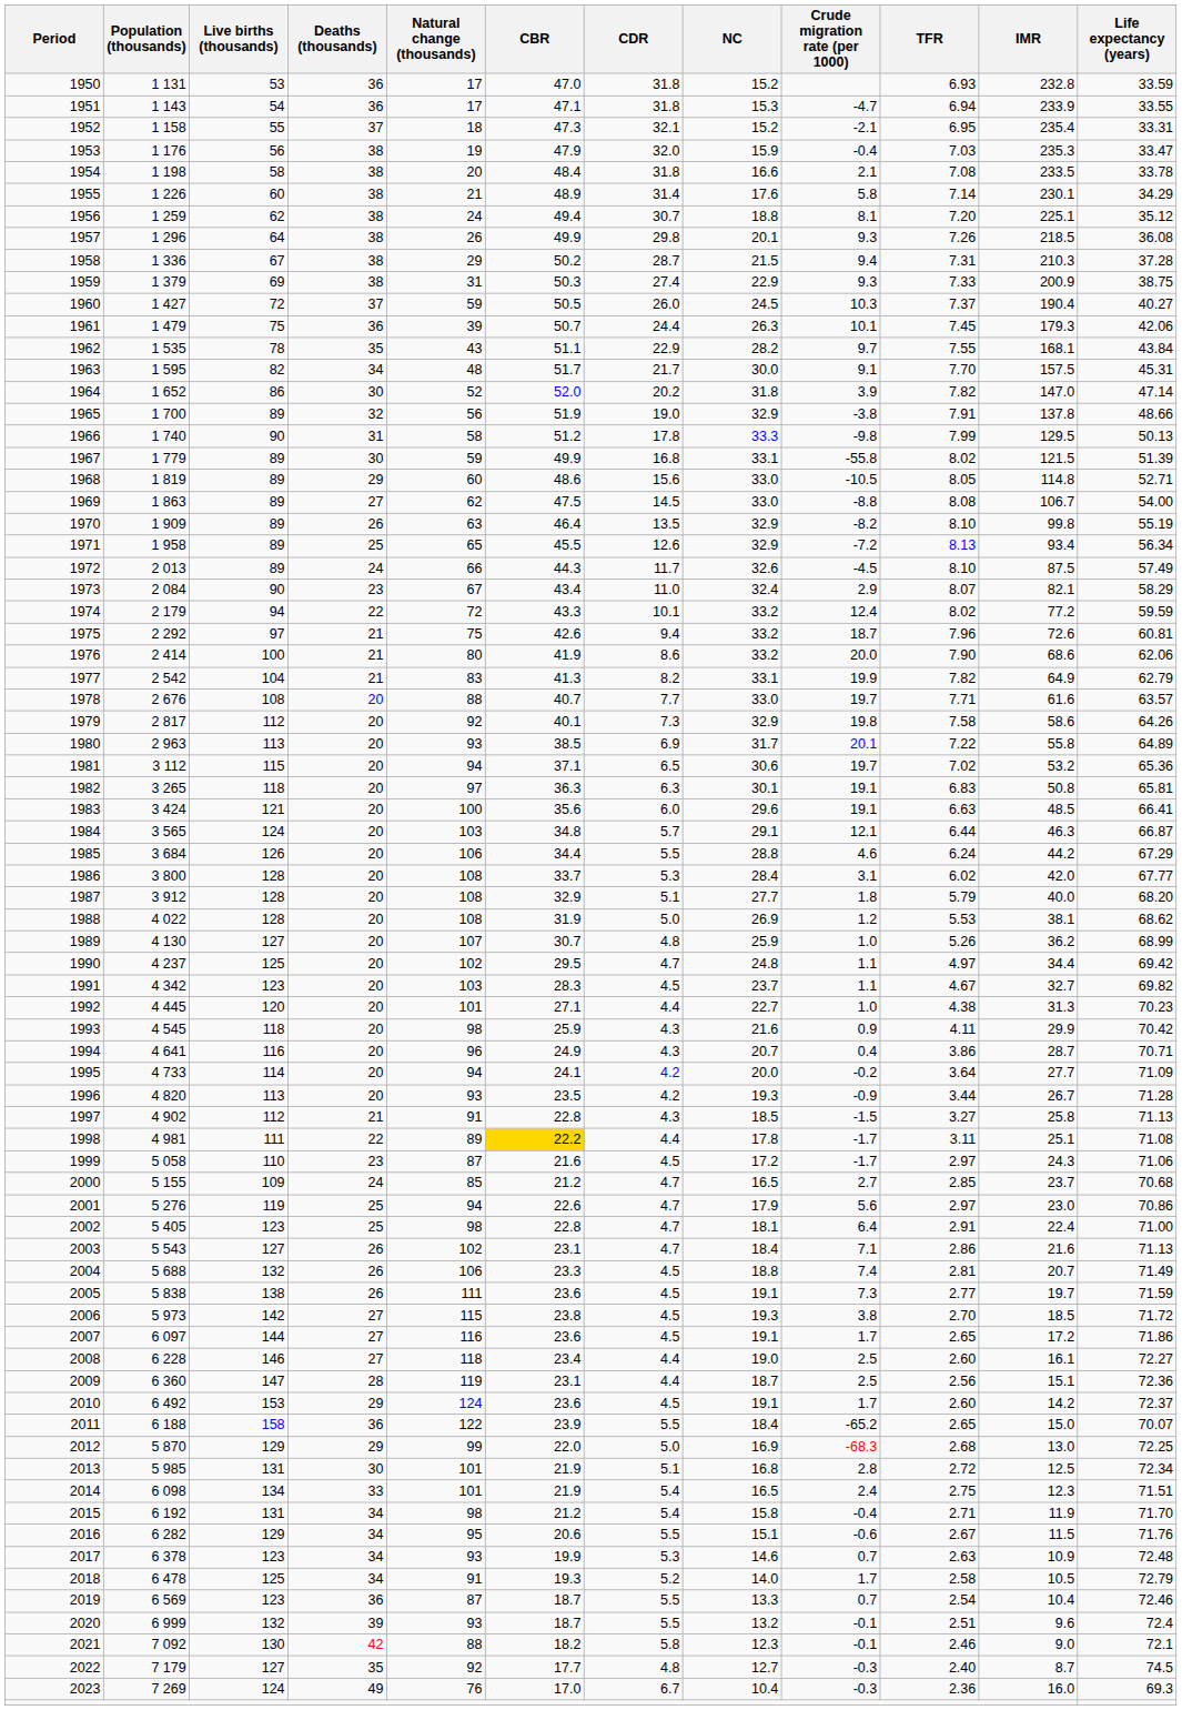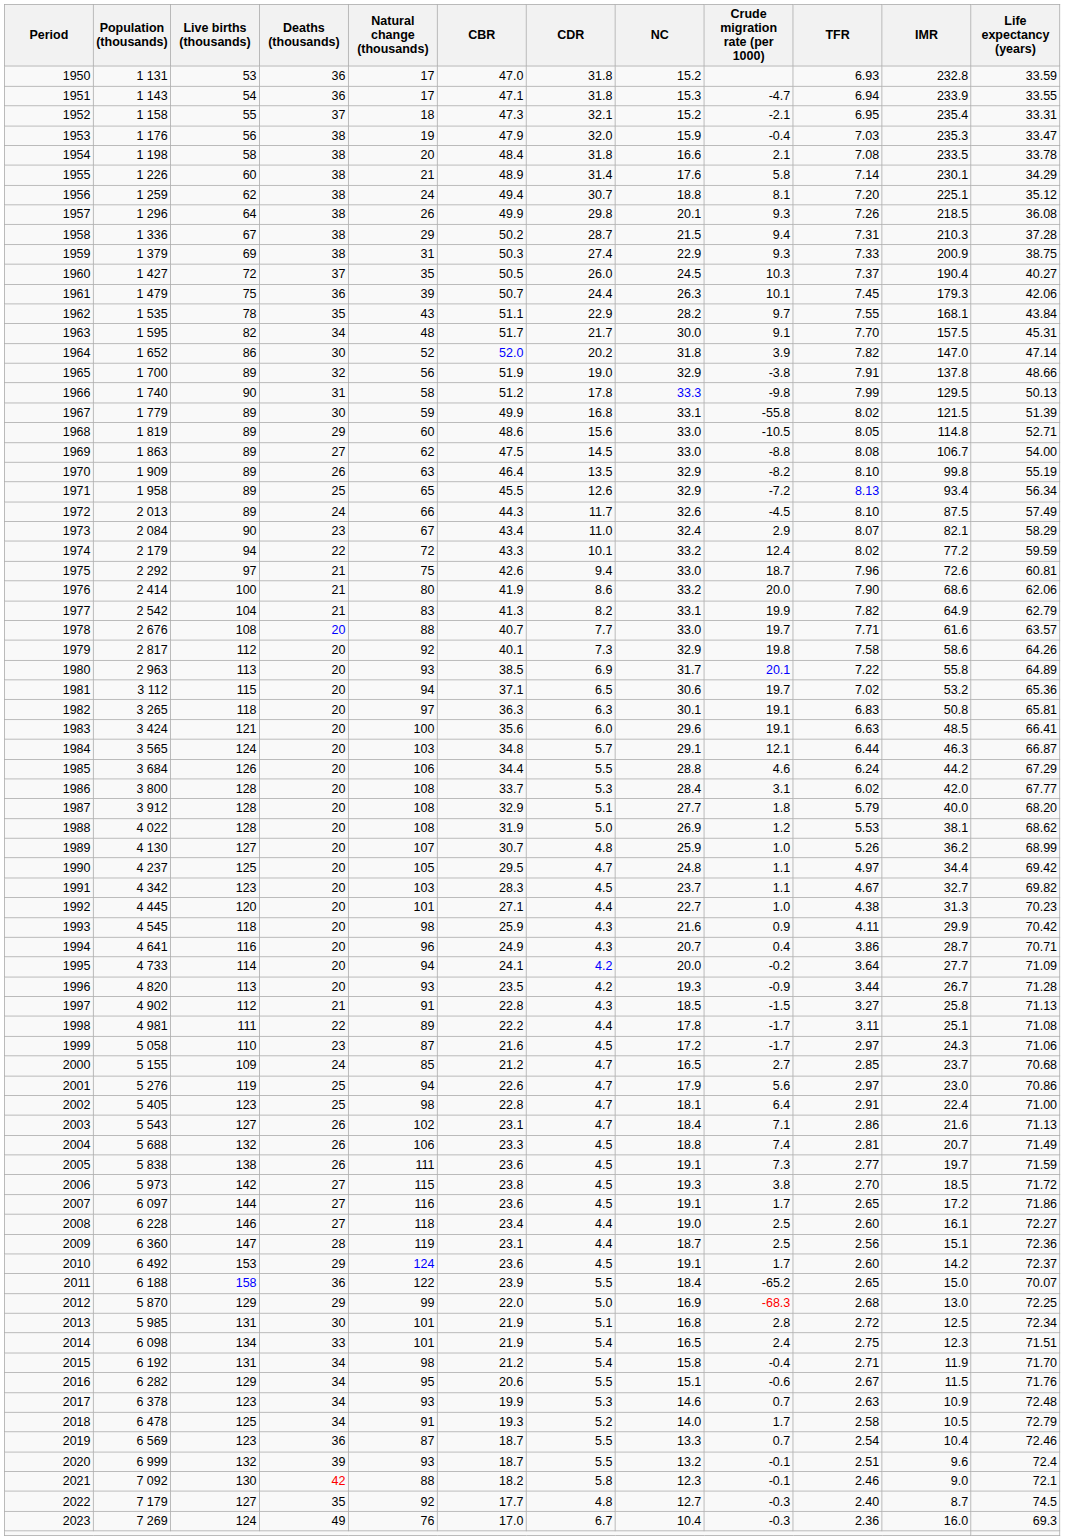 <table class="wikitable sortable" style="text-align:right">
 <tr>
 <th style="width:80pt;">Period</th>
 <th>Population<br>(thousands)</th>
 <th style="width:80pt;">Live births <br>(thousands)</th>
 <th style="width:80pt;">Deaths <br>(thousands)</th>
 <th style="width:80pt;">Natural change<br> (thousands)</th>
 <th style="width:80pt;">CBR</th>
 <th style="width:80pt;">CDR</th>
 <th style="width:80pt;">NC</th>
 <th style="width:80pt;">Crude migration rate (per 1000)</th>
 <th style="width:80pt;">TFR</th>
 <th style="width:80pt;">IMR</th>
 <th style="width:80pt;">Life expectancy (years)</th>
 </tr>
 <tr>
 <td>1950</td>
 <td>1 131</td>
 <td>53</td>
 <td>   36</td>
 <td>   17</td>
 <td>47.0</td>
 <td>31.8</td>
 <td>15.2</td>
 <td></td>
 <td>6.93</td>
 <td>232.8</td>
 <td>33.59</td>
 </tr>
 <tr>
 <td>1951</td>
 <td>  1 143</td>
 <td>54</td>
 <td>  36</td>
 <td>  17</td>
 <td>47.1</td>
 <td>31.8</td>
 <td>15.3</td>
 <td>-4.7</td>
 <td>6.94</td>
 <td>233.9</td>
 <td>33.55</td>
 </tr>
 <tr>
 <td>1952</td>
 <td>  1 158</td>
 <td>55</td>
 <td>  37</td>
 <td>  18</td>
 <td>47.3</td>
 <td>32.1</td>
 <td>15.2</td>
 <td>-2.1</td>
 <td>6.95</td>
 <td>235.4</td>
 <td>33.31</td>
 </tr>
 <tr>
 <td>1953</td>
 <td>  1 176</td>
 <td>  56</td>
 <td>  38</td>
 <td>  19</td>
 <td>47.9</td>
 <td>32.0</td>
 <td>15.9</td>
 <td>-0.4</td>
 <td>7.03</td>
 <td>235.3</td>
 <td>33.47</td>
 </tr>
 <tr>
 <td>1954</td>
 <td>  1 198</td>
 <td>  58</td>
 <td>  38</td>
 <td>  20</td>
 <td>48.4</td>
 <td>31.8</td>
 <td>16.6</td>
 <td>2.1</td>
 <td>7.08</td>
 <td>233.5</td>
 <td>33.78</td>
 </tr>
 <tr>
 <td>1955</td>
 <td>  1 226</td>
 <td>  60</td>
 <td>  38</td>
 <td>  21</td>
 <td>48.9</td>
 <td>31.4</td>
 <td>17.6</td>
 <td>5.8</td>
 <td>7.14</td>
 <td>230.1</td>
 <td>34.29</td>
 </tr>
 <tr>
 <td>1956</td>
 <td>  1 259</td>
 <td>  62</td>
 <td>  38</td>
 <td>  24</td>
 <td>49.4</td>
 <td>30.7</td>
 <td>18.8</td>
 <td>8.1</td>
 <td>7.20</td>
 <td>225.1</td>
 <td>35.12</td>
 </tr>
 <tr>
 <td>1957</td>
 <td>  1 296</td>
 <td>  64</td>
 <td>  38</td>
 <td>  26</td>
 <td>49.9</td>
 <td>29.8</td>
 <td>20.1</td>
 <td>9.3</td>
 <td>7.26</td>
 <td>218.5</td>
 <td>36.08</td>
 </tr>
 <tr>
 <td>1958</td>
 <td>  1 336</td>
 <td>  67</td>
 <td>  38</td>
 <td>  29</td>
 <td>50.2</td>
 <td>28.7</td>
 <td>21.5</td>
 <td>9.4</td>
 <td>7.31</td>
 <td>210.3</td>
 <td>37.28</td>
 </tr>
 <tr>
 <td>1959</td>
 <td>  1 379</td>
 <td>  69</td>
 <td>  38</td>
 <td>  31</td>
 <td>50.3</td>
 <td>27.4</td>
 <td>22.9</td>
 <td>9.3</td>
 <td>7.33</td>
 <td>200.9</td>
 <td>38.75</td>
 </tr>
 <tr>
 <td>1960</td>
 <td>  1 427</td>
 <td>  72</td>
 <td>  37</td>
-<td>  59</td>
+<td>  35</td>
 <td>50.5</td>
 <td>26.0</td>
 <td>24.5</td>
 <td>10.3</td>
 <td>7.37</td>
 <td>190.4</td>
 <td>40.27</td>
 </tr>
 <tr>
 <td>1961</td>
 <td>  1 479</td>
 <td>  75</td>
 <td>  36</td>
 <td>  39</td>
 <td>50.7</td>
 <td>24.4</td>
 <td>26.3</td>
 <td>10.1</td>
 <td>7.45</td>
 <td>179.3</td>
 <td>42.06</td>
 </tr>
 <tr>
 <td>1962</td>
 <td>  1 535</td>
 <td>  78</td>
 <td>  35</td>
 <td>  43</td>
 <td>51.1</td>
 <td>22.9</td>
 <td>28.2</td>
 <td>9.7</td>
 <td>7.55</td>
 <td>168.1</td>
 <td>43.84</td>
 </tr>
 <tr>
 <td>1963</td>
 <td>  1 595</td>
 <td>  82</td>
 <td>  34</td>
 <td>  48</td>
 <td>51.7</td>
 <td>21.7</td>
 <td>30.0</td>
 <td>9.1</td>
 <td>7.70</td>
 <td>157.5</td>
 <td>45.31</td>
 </tr>
 <tr>
 <td>1964</td>
 <td>  1 652</td>
 <td>  86</td>
 <td>  30</td>
 <td>  52</td>
 <td style="color:blue">52.0</td>
 <td>20.2</td>
 <td>31.8</td>
 <td>3.9</td>
 <td>7.82</td>
 <td>147.0</td>
 <td>47.14</td>
 </tr>
 <tr>
 <td>1965</td>
 <td>  1 700</td>
 <td>  89</td>
 <td>  32</td>
 <td>  56</td>
 <td>51.9</td>
 <td>19.0</td>
 <td>32.9</td>
 <td>-3.8</td>
 <td>7.91</td>
 <td>137.8</td>
 <td>48.66</td>
 </tr>
 <tr>
 <td>1966</td>
 <td>  1 740</td>
 <td>  90</td>
 <td>  31</td>
 <td>  58</td>
 <td>51.2</td>
 <td>17.8</td>
 <td style="color:blue">33.3</td>
 <td>-9.8</td>
 <td>7.99</td>
 <td>129.5</td>
 <td>50.13</td>
 </tr>
 <tr>
 <td>1967</td>
 <td>  1 779</td>
 <td>  89</td>
 <td>  30</td>
 <td>  59</td>
 <td>49.9</td>
 <td>16.8</td>
 <td>33.1</td>
 <td>-55.8</td>
 <td>8.02</td>
 <td>121.5</td>
 <td>51.39</td>
 </tr>
 <tr>
 <td>1968</td>
 <td>  1 819</td>
 <td>  89</td>
 <td>  29</td>
 <td>  60</td>
 <td>48.6</td>
 <td>15.6</td>
 <td>33.0</td>
 <td>-10.5</td>
 <td>8.05</td>
 <td>114.8</td>
 <td>52.71</td>
 </tr>
 <tr>
 <td>1969</td>
 <td>  1 863</td>
 <td>  89</td>
 <td>  27</td>
 <td>  62</td>
 <td>47.5</td>
 <td>14.5</td>
 <td>33.0</td>
 <td>-8.8</td>
 <td>8.08</td>
 <td>106.7</td>
 <td>54.00</td>
 </tr>
 <tr>
 <td>1970</td>
 <td>  1 909</td>
 <td>  89</td>
 <td>  26</td>
 <td>  63</td>
 <td>46.4</td>
 <td>13.5</td>
 <td>32.9</td>
 <td>-8.2</td>
 <td>8.10</td>
 <td>99.8</td>
 <td>55.19</td>
 </tr>
 <tr>
 <td>1971</td>
 <td>  1 958</td>
 <td>  89</td>
 <td>  25</td>
 <td>  65</td>
 <td>45.5</td>
 <td>12.6</td>
 <td>32.9</td>
 <td>-7.2</td>
 <td style="color:blue">8.13</td>
 <td>93.4</td>
 <td>56.34</td>
 </tr>
 <tr>
 <td>1972</td>
 <td>  2 013</td>
 <td>  89</td>
 <td>  24</td>
 <td>  66</td>
 <td>44.3</td>
 <td>11.7</td>
 <td>32.6</td>
 <td>-4.5</td>
 <td>8.10</td>
 <td>87.5</td>
 <td>57.49</td>
 </tr>
 <tr>
 <td>1973</td>
 <td>  2 084</td>
 <td>  90</td>
 <td>  23</td>
 <td>  67</td>
 <td>43.4</td>
 <td>11.0</td>
 <td>32.4</td>
 <td>2.9</td>
 <td>8.07</td>
 <td>82.1</td>
 <td>58.29</td>
 </tr>
 <tr>
 <td>1974</td>
 <td>  2 179</td>
 <td>  94</td>
 <td>  22</td>
 <td>  72</td>
 <td>43.3</td>
 <td>10.1</td>
 <td>33.2</td>
 <td>12.4</td>
 <td>8.02</td>
 <td>77.2</td>
 <td>59.59</td>
 </tr>
 <tr>
 <td>1975</td>
 <td>  2 292</td>
 <td>  97</td>
 <td>  21</td>
 <td>  75</td>
 <td>42.6</td>
 <td>9.4</td>
-<td>33.2</td>
+<td>33.0</td>
 <td>18.7</td>
 <td>7.96</td>
 <td>72.6</td>
 <td>60.81</td>
 </tr>
 <tr>
 <td>1976</td>
 <td>  2 414</td>
 <td>  100</td>
 <td>  21</td>
 <td>  80</td>
 <td>41.9</td>
 <td>8.6</td>
 <td>33.2</td>
 <td>20.0</td>
 <td>7.90</td>
 <td>68.6</td>
 <td>62.06</td>
 </tr>
 <tr>
 <td>1977</td>
 <td>  2 542</td>
 <td>  104</td>
 <td>  21</td>
 <td>  83</td>
 <td>41.3</td>
 <td>8.2</td>
 <td>33.1</td>
 <td>19.9</td>
 <td>7.82</td>
 <td>64.9</td>
 <td>62.79</td>
 </tr>
 <tr>
 <td>1978</td>
 <td>  2 676</td>
 <td>  108</td>
 <td style="color:blue">20</td>
 <td>  88</td>
 <td>40.7</td>
 <td>7.7</td>
 <td>33.0</td>
 <td>19.7</td>
 <td>7.71</td>
 <td>61.6</td>
 <td>63.57</td>
 </tr>
 <tr>
 <td>1979</td>
 <td>  2 817</td>
 <td>  112</td>
 <td>  20</td>
 <td>  92</td>
 <td>40.1</td>
 <td>7.3</td>
 <td>32.9</td>
 <td>19.8</td>
 <td>7.58</td>
 <td>58.6</td>
 <td>64.26</td>
 </tr>
 <tr>
 <td>1980</td>
 <td>  2 963</td>
 <td>  113</td>
 <td>  20</td>
 <td>  93</td>
 <td>38.5</td>
 <td>6.9</td>
 <td>31.7</td>
 <td style="color:blue">20.1</td>
 <td>7.22</td>
 <td>55.8</td>
 <td>64.89</td>
 </tr>
 <tr>
 <td>1981</td>
 <td>  3 112</td>
 <td>  115</td>
 <td>  20</td>
 <td>  94</td>
 <td>37.1</td>
 <td>6.5</td>
 <td>30.6</td>
 <td>19.7</td>
 <td>7.02</td>
 <td>53.2</td>
 <td>65.36</td>
 </tr>
 <tr>
 <td>1982</td>
 <td>  3 265</td>
 <td>  118</td>
 <td>  20</td>
 <td>  97</td>
 <td>36.3</td>
 <td>6.3</td>
 <td>30.1</td>
 <td>19.1</td>
 <td>6.83</td>
 <td>50.8</td>
 <td>65.81</td>
 </tr>
 <tr>
 <td>1983</td>
 <td>  3 424</td>
 <td>  121</td>
 <td>  20</td>
 <td>  100</td>
 <td>35.6</td>
 <td>6.0</td>
 <td>29.6</td>
 <td>19.1</td>
 <td>6.63</td>
 <td>48.5</td>
 <td>66.41</td>
 </tr>
 <tr>
 <td>1984</td>
 <td>  3 565</td>
 <td>  124</td>
 <td>  20</td>
 <td>  103</td>
 <td>34.8</td>
 <td>5.7</td>
 <td>29.1</td>
 <td>12.1</td>
 <td>6.44</td>
 <td>46.3</td>
 <td>66.87</td>
 </tr>
 <tr>
 <td>1985</td>
 <td>  3 684</td>
 <td>  126</td>
 <td>  20</td>
 <td>  106</td>
 <td>34.4</td>
 <td>5.5</td>
 <td>28.8</td>
 <td>4.6</td>
 <td>6.24</td>
 <td>44.2</td>
 <td>67.29</td>
 </tr>
 <tr>
 <td>1986</td>
 <td>  3 800</td>
 <td>  128</td>
 <td>  20</td>
 <td>  108</td>
 <td>33.7</td>
 <td>5.3</td>
 <td>28.4</td>
 <td>3.1</td>
 <td>6.02</td>
 <td>42.0</td>
 <td>67.77</td>
 </tr>
 <tr>
 <td>1987</td>
 <td>  3 912</td>
 <td>  128</td>
 <td>  20</td>
 <td>  108</td>
 <td>32.9</td>
 <td>5.1</td>
 <td>27.7</td>
 <td>1.8</td>
 <td>5.79</td>
 <td>40.0</td>
 <td>68.20</td>
 </tr>
 <tr>
 <td>1988</td>
 <td>  4 022</td>
 <td>  128</td>
 <td>  20</td>
 <td>  108</td>
 <td>31.9</td>
 <td>5.0</td>
 <td>26.9</td>
 <td>1.2</td>
 <td>5.53</td>
 <td>38.1</td>
 <td>68.62</td>
 </tr>
 <tr>
 <td>1989</td>
 <td>  4 130</td>
 <td>  127</td>
 <td>  20</td>
 <td>  107</td>
 <td>30.7</td>
 <td>4.8</td>
 <td>25.9</td>
 <td>1.0</td>
 <td>5.26</td>
 <td>36.2</td>
 <td>68.99</td>
 </tr>
 <tr>
 <td>1990</td>
 <td>  4 237</td>
 <td>  125</td>
 <td>  20</td>
-<td>  102</td>
+<td>  105</td>
 <td>29.5</td>
 <td>4.7</td>
 <td>24.8</td>
 <td>1.1</td>
 <td>4.97</td>
 <td>34.4</td>
 <td>69.42</td>
 </tr>
 <tr>
 <td>1991</td>
 <td>  4 342</td>
 <td>  123</td>
 <td>  20</td>
 <td>  103</td>
 <td>28.3</td>
 <td>4.5</td>
 <td>23.7</td>
 <td>1.1</td>
 <td>4.67</td>
 <td>32.7</td>
 <td>69.82</td>
 </tr>
 <tr>
 <td>1992</td>
 <td>  4 445</td>
 <td>  120</td>
 <td>  20</td>
 <td>  101</td>
 <td>27.1</td>
 <td>4.4</td>
 <td>22.7</td>
 <td>1.0</td>
 <td>4.38</td>
 <td>31.3</td>
 <td>70.23</td>
 </tr>
 <tr>
 <td>1993</td>
 <td>  4 545</td>
 <td>  118</td>
 <td>  20</td>
 <td>  98</td>
 <td>25.9</td>
 <td>4.3</td>
 <td>21.6</td>
 <td>0.9</td>
 <td>4.11</td>
 <td>29.9</td>
 <td>70.42</td>
 </tr>
 <tr>
 <td>1994</td>
 <td>  4 641</td>
 <td>  116</td>
 <td>  20</td>
 <td>  96</td>
 <td>24.9</td>
 <td>4.3</td>
 <td>20.7</td>
 <td>0.4</td>
 <td>3.86</td>
 <td>28.7</td>
 <td>70.71</td>
 </tr>
 <tr>
 <td>1995</td>
 <td>  4 733</td>
 <td>  114</td>
 <td>  20</td>
 <td>  94</td>
 <td>24.1</td>
 <td style="color:blue">4.2</td>
 <td>20.0</td>
 <td>-0.2</td>
 <td>3.64</td>
 <td>27.7</td>
 <td>71.09</td>
 </tr>
 <tr>
 <td>1996</td>
 <td>  4 820</td>
 <td>  113</td>
 <td>  20</td>
 <td>  93</td>
 <td>23.5</td>
 <td>4.2</td>
 <td>19.3</td>
 <td>-0.9</td>
 <td>3.44</td>
 <td>26.7</td>
 <td>71.28</td>
 </tr>
 <tr>
 <td>1997</td>
 <td>  4 902</td>
 <td>  112</td>
 <td>  21</td>
 <td>  91</td>
 <td>22.8</td>
 <td>4.3</td>
 <td>18.5</td>
 <td>-1.5</td>
 <td>3.27</td>
 <td>25.8</td>
 <td>71.13</td>
 </tr>
 <tr>
 <td>1998</td>
 <td>  4 981</td>
 <td>  111</td>
 <td>  22</td>
 <td>  89</td>
-<td style="background: gold;">22.2</td>
+<td>22.2</td>
 <td>4.4</td>
 <td>17.8</td>
 <td>-1.7</td>
 <td>3.11</td>
 <td>25.1</td>
 <td>71.08</td>
 </tr>
 <tr>
 <td>1999</td>
 <td>  5 058</td>
 <td>  110</td>
 <td>  23</td>
 <td>  87</td>
 <td>21.6</td>
 <td>4.5</td>
 <td>17.2</td>
 <td>-1.7</td>
 <td>2.97</td>
 <td>24.3</td>
 <td>71.06</td>
 </tr>
 <tr>
 <td>2000</td>
 <td>  5 155</td>
 <td>  109</td>
 <td>  24</td>
 <td>  85</td>
 <td>21.2</td>
 <td>4.7</td>
 <td>16.5</td>
 <td>2.7</td>
 <td>2.85</td>
 <td>23.7</td>
 <td>70.68</td>
 </tr>
 <tr>
 <td>2001</td>
 <td>  5 276</td>
 <td>  119</td>
 <td>  25</td>
 <td>  94</td>
 <td>22.6</td>
 <td>4.7</td>
 <td>17.9</td>
 <td>5.6</td>
 <td>2.97</td>
 <td>23.0</td>
 <td>70.86</td>
 </tr>
 <tr>
 <td>2002</td>
 <td>  5 405</td>
 <td>  123</td>
 <td>  25</td>
 <td>  98</td>
 <td>22.8</td>
 <td>4.7</td>
 <td>18.1</td>
 <td>6.4</td>
 <td>2.91</td>
 <td>22.4</td>
 <td>71.00</td>
 </tr>
 <tr>
 <td>2003</td>
 <td>  5 543</td>
 <td>  127</td>
 <td>  26</td>
 <td>  102</td>
 <td>23.1</td>
 <td>4.7</td>
 <td>18.4</td>
 <td>7.1</td>
 <td>2.86</td>
 <td>21.6</td>
 <td>71.13</td>
 </tr>
 <tr>
 <td>2004</td>
 <td>  5 688</td>
 <td>  132</td>
 <td>  26</td>
 <td>  106</td>
 <td>23.3</td>
 <td>4.5</td>
 <td>18.8</td>
 <td>7.4</td>
 <td>2.81</td>
 <td>20.7</td>
 <td>71.49</td>
 </tr>
 <tr>
 <td>2005</td>
 <td>  5 838</td>
 <td>  138</td>
 <td>  26</td>
 <td>  111</td>
 <td>23.6</td>
 <td>4.5</td>
 <td>19.1</td>
 <td>7.3</td>
 <td>2.77</td>
 <td>19.7</td>
 <td>71.59</td>
 </tr>
 <tr>
 <td>2006</td>
 <td>  5 973</td>
 <td>  142</td>
 <td>  27</td>
 <td>  115</td>
 <td>23.8</td>
 <td>4.5</td>
 <td>19.3</td>
 <td>3.8</td>
 <td>2.70</td>
 <td>18.5</td>
 <td>71.72</td>
 </tr>
 <tr>
 <td>2007</td>
 <td>  6 097</td>
 <td>  144</td>
 <td>  27</td>
 <td>  116</td>
 <td>23.6</td>
 <td>4.5</td>
 <td>19.1</td>
 <td>1.7</td>
 <td>2.65</td>
 <td>17.2</td>
 <td>71.86</td>
 </tr>
 <tr>
 <td>2008</td>
 <td>  6 228</td>
 <td>  146</td>
 <td>  27</td>
 <td>  118</td>
 <td>23.4</td>
 <td>4.4</td>
 <td>19.0</td>
 <td>2.5</td>
 <td>2.60</td>
 <td>16.1</td>
 <td>72.27</td>
 </tr>
 <tr>
 <td>2009</td>
 <td>  6 360</td>
 <td>  147</td>
 <td>  28</td>
 <td>  119</td>
 <td>23.1</td>
 <td>4.4</td>
 <td>18.7</td>
 <td>2.5</td>
 <td>2.56</td>
 <td>15.1</td>
 <td>72.36</td>
 </tr>
 <tr>
 <td>2010</td>
 <td>  6 492</td>
 <td>  153</td>
 <td>  29</td>
 <td style="color:blue">  124</td>
 <td>23.6</td>
 <td>4.5</td>
 <td>19.1</td>
 <td>1.7</td>
 <td>2.60</td>
 <td>14.2</td>
 <td>72.37</td>
 </tr>
 <tr>
 <td>2011</td>
 <td>  6 188</td>
 <td style="color:blue">  158</td>
 <td>  36</td>
 <td>  122</td>
 <td>23.9</td>
 <td>5.5</td>
 <td>18.4</td>
 <td>-65.2</td>
 <td>2.65</td>
 <td>15.0</td>
 <td>70.07</td>
 </tr>
 <tr>
 <td>2012</td>
 <td>  5 870</td>
 <td>  129</td>
 <td>  29</td>
 <td>  99</td>
 <td>22.0</td>
 <td>5.0</td>
 <td>16.9</td>
 <td style="color:red">-68.3</td>
 <td>2.68</td>
 <td>13.0</td>
 <td>72.25</td>
 </tr>
 <tr>
 <td>2013</td>
 <td>  5 985</td>
 <td>  131</td>
 <td>  30</td>
 <td>  101</td>
 <td>21.9</td>
 <td>5.1</td>
 <td>16.8</td>
 <td>2.8</td>
 <td>2.72</td>
 <td>12.5</td>
 <td>72.34</td>
 </tr>
 <tr>
 <td>2014</td>
 <td>  6 098</td>
 <td>  134</td>
 <td>  33</td>
 <td>  101</td>
 <td>21.9</td>
 <td>5.4</td>
 <td>16.5</td>
 <td>2.4</td>
 <td>2.75</td>
 <td>12.3</td>
 <td>71.51</td>
 </tr>
 <tr>
 <td>2015</td>
 <td>  6 192</td>
 <td>  131</td>
 <td>  34</td>
 <td>  98</td>
 <td>21.2</td>
 <td>5.4</td>
 <td>15.8</td>
 <td>-0.4</td>
 <td>2.71</td>
 <td>11.9</td>
 <td>71.70</td>
 </tr>
 <tr>
 <td>2016</td>
 <td>  6 282</td>
 <td>  129</td>
 <td>  34</td>
 <td>  95</td>
 <td>20.6</td>
 <td>5.5</td>
 <td>15.1</td>
 <td>-0.6</td>
 <td>2.67</td>
 <td>11.5</td>
 <td>71.76</td>
 </tr>
 <tr>
 <td>2017</td>
 <td>  6 378</td>
 <td>  123</td>
 <td>  34</td>
 <td>  93</td>
 <td>19.9</td>
 <td>5.3</td>
 <td>14.6</td>
 <td>0.7</td>
 <td>2.63</td>
 <td>10.9</td>
 <td>72.48</td>
 </tr>
 <tr>
 <td>2018</td>
 <td>  6 478</td>
 <td>  125</td>
 <td>  34</td>
 <td>  91</td>
 <td>19.3</td>
 <td>5.2</td>
 <td>14.0</td>
 <td>1.7</td>
 <td>2.58</td>
 <td>10.5</td>
 <td>72.79</td>
 </tr>
 <tr>
 <td>2019</td>
 <td>  6 569</td>
 <td>  123</td>
 <td>  36</td>
 <td>  87</td>
 <td>18.7</td>
 <td>5.5</td>
 <td>13.3</td>
 <td>0.7</td>
 <td>2.54</td>
 <td>10.4</td>
 <td>72.46</td>
 </tr>
 <tr>
 <td>2020</td>
 <td>  6 999</td>
 <td>  132</td>
 <td>  39</td>
 <td>  93</td>
 <td>18.7</td>
 <td>5.5</td>
 <td>13.2</td>
 <td>-0.1</td>
 <td>2.51</td>
 <td>9.6</td>
 <td>72.4</td>
 </tr>
 <tr>
 <td>2021</td>
 <td>  7 092</td>
 <td>  130</td>
 <td style="color:red">42</td>
 <td>  88</td>
 <td>18.2</td>
 <td>5.8</td>
 <td>12.3</td>
 <td>-0.1</td>
 <td>2.46</td>
 <td>9.0</td>
 <td>72.1</td>
 </tr>
 <tr>
 <td>2022</td>
 <td>  7 179</td>
 <td>  127</td>
 <td>  35</td>
 <td>  92</td>
 <td>17.7</td>
 <td>4.8</td>
 <td>12.7</td>
 <td>-0.3</td>
 <td>2.40</td>
 <td>8.7</td>
 <td>74.5</td>
 </tr>
 <tr>
 <td>2023</td>
 <td>  7 269</td>
 <td>  124</td>
 <td>  49</td>
 <td>  76</td>
 <td>17.0</td>
 <td>6.7</td>
 <td>10.4</td>
 <td>-0.3</td>
 <td>2.36</td>
 <td>16.0</td>
 <td>69.3</td>
 </tr>
 <tr>
 <td colspan="11" style="font-size:smaller; text-align:left"></td>
 </tr>
 </table>
